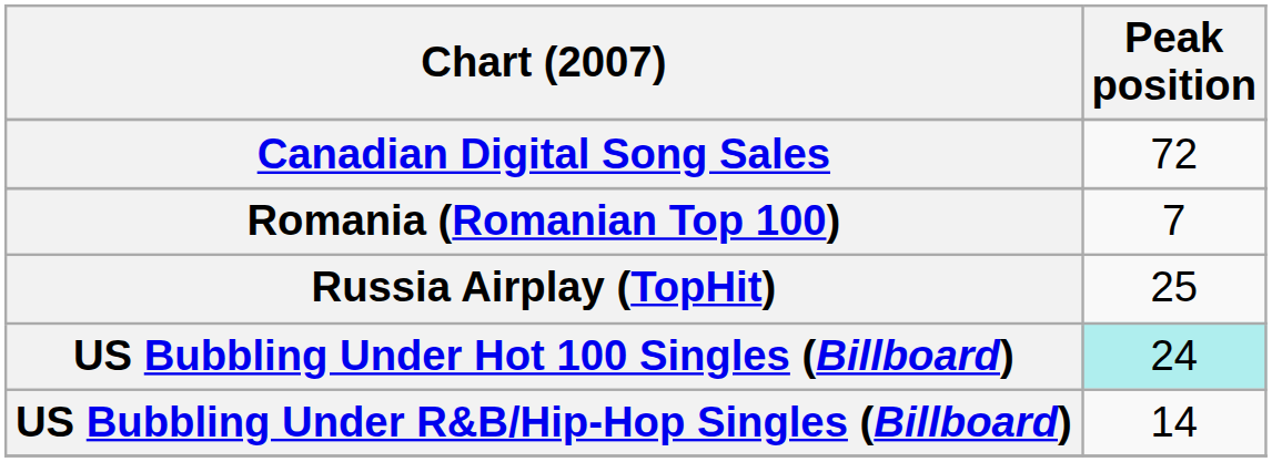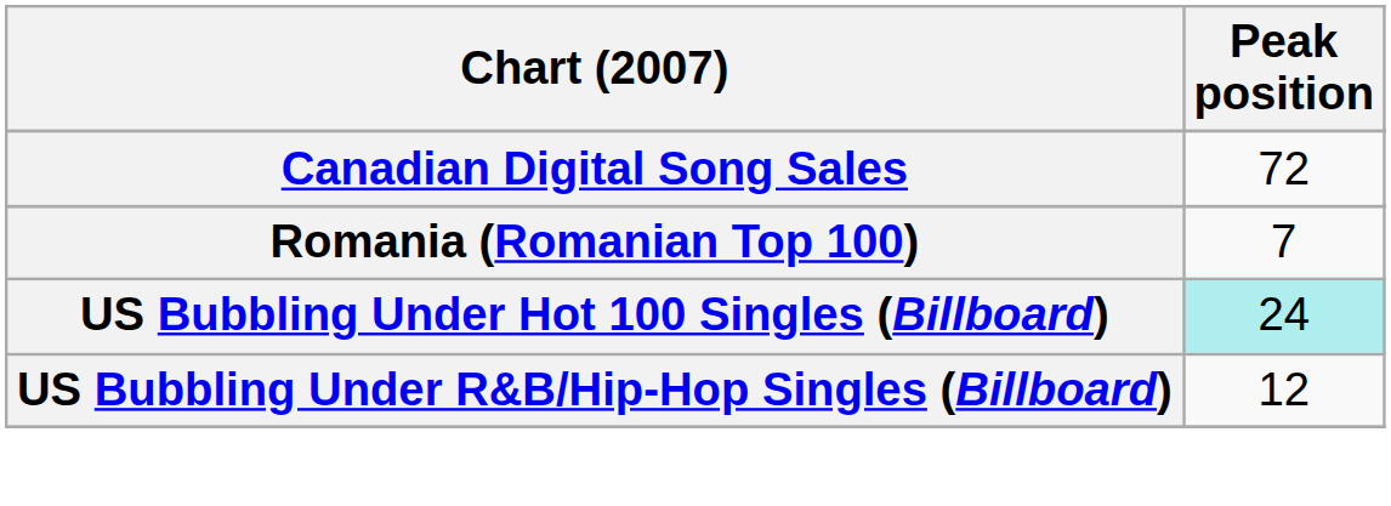 <table class="wikitable plainrowheaders sortable" style="text-align:center;">
 <tr>
 <th scope="col">Chart (2007)</th>
 <th scope="col">Peak<br>position</th>
 </tr>
 <tr>
 </tr>
 <tr>
 <th scope="row"><a href='#'>Canadian Digital Song Sales</a></th>
 <td align="center">72</td>
 </tr>
 <tr>
 </tr>
 <tr>
 </tr>
 <tr>
 <th scope="row">Romania (<a href='#'>Romanian Top 100</a>)</th>
 <td style="text-align:center;">7</td>
 </tr>
 <tr>
-<th scope="row">Russia Airplay (<a href='#'>TopHit</a>)</th>
-<td>25</td>
-</tr>
-<tr>
 <th scope="row">US <a href='#'>Bubbling Under Hot 100 Singles</a> (<em><a href='#'>Billboard</a></em>)</th>
 <td align="center" style="background: paleturquoise;">24</td>
 </tr>
 <tr>
 <th scope="row">US <a href='#'>Bubbling Under R&B/Hip-Hop Singles</a> (<em><a href='#'>Billboard</a></em>)</th>
-<td align="center">14</td>
+<td align="center">12</td>
 </tr>
 <tr>
 </tr>
 </table>
